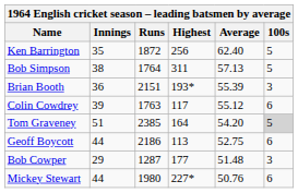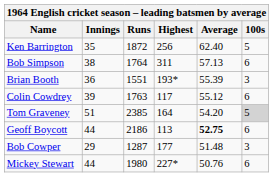 <table class="wikitable">
 <tr>
 <th bgcolor="#efefef" colspan="7">1964 English cricket season – leading batsmen by average</th>
 </tr>
 <tr bgcolor="#efefef">
 <th>Name</th>
 <th>Innings</th>
 <th>Runs</th>
 <th>Highest</th>
 <th>Average</th>
 <th>100s</th>
 </tr>
 <tr>
 <td><a href='#'>Ken Barrington</a></td>
 <td>35</td>
 <td>1872</td>
 <td>256</td>
 <td>62.40</td>
 <td>5</td>
 </tr>
 <tr>
 <td><a href='#'>Bob Simpson</a></td>
 <td>38</td>
 <td>1764</td>
 <td>311</td>
 <td>57.13</td>
-<td>5</td>
+<td>6</td>
 </tr>
 <tr>
 <td><a href='#'>Brian Booth</a></td>
 <td>36</td>
-<td>2151</td>
+<td>1551</td>
 <td>193*</td>
 <td>55.39</td>
 <td>3</td>
 </tr>
 <tr>
 <td><a href='#'>Colin Cowdrey</a></td>
 <td>39</td>
 <td>1763</td>
 <td>117</td>
 <td>55.12</td>
 <td>6</td>
 </tr>
 <tr>
 <td><a href='#'>Tom Graveney</a></td>
 <td>51</td>
 <td>2385</td>
 <td>164</td>
 <td>54.20</td>
 <td style="background: lightgrey;">5</td>
 </tr>
 <tr>
 <td><a href='#'>Geoff Boycott</a></td>
 <td>44</td>
 <td>2186</td>
 <td>113</td>
-<td>52.75</td>
+<td><strong>52.75</strong></td>
 <td>6</td>
 </tr>
 <tr>
 <td><a href='#'>Bob Cowper</a></td>
 <td>29</td>
 <td>1287</td>
 <td>177</td>
 <td>51.48</td>
 <td>3</td>
 </tr>
 <tr>
 <td><a href='#'>Mickey Stewart</a></td>
 <td>44</td>
 <td>1980</td>
 <td>227*</td>
 <td>50.76</td>
 <td>6</td>
 </tr>
 </table>
